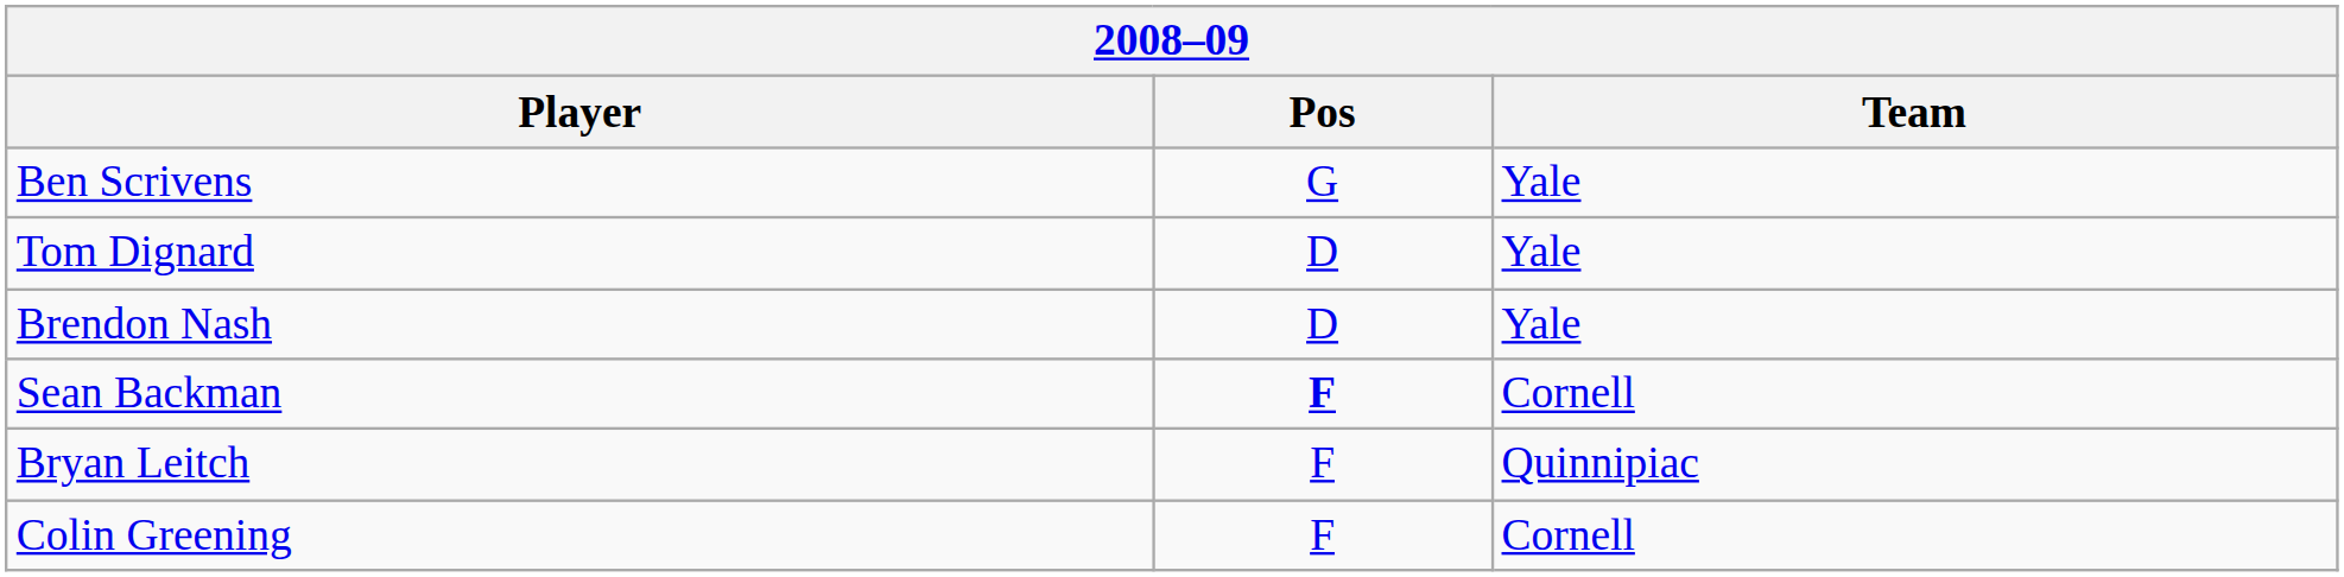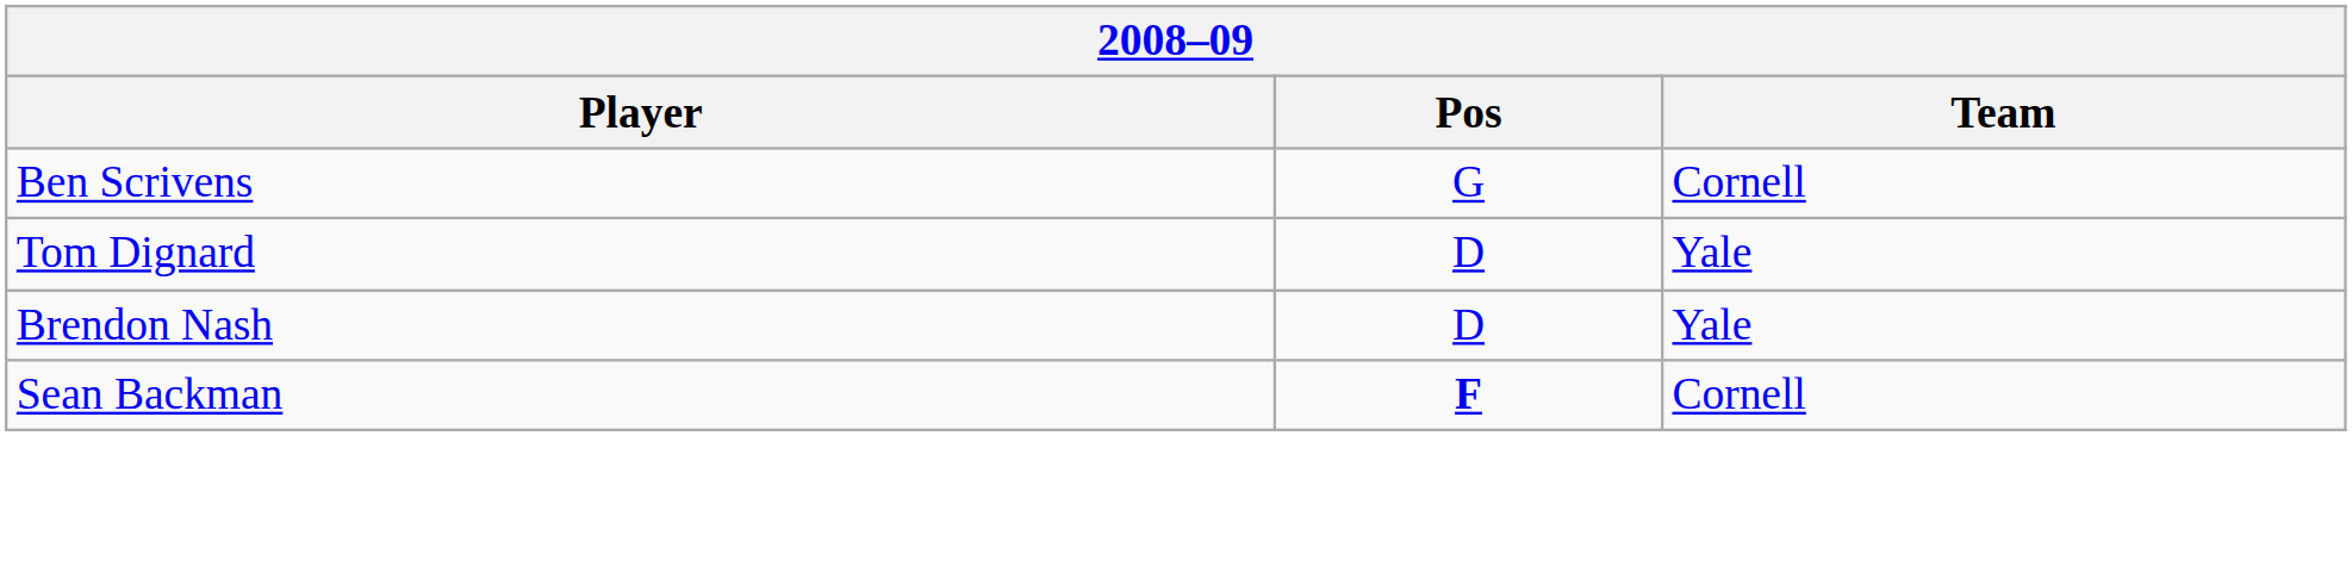 <table class="wikitable" width=95%>
 <tr>
 <th colspan=3><a href='#'>2008–09</a></th>
 </tr>
 <tr>
 <th>Player</th>
 <th>Pos</th>
 <th>Team</th>
 </tr>
 <tr>
 <td><a href='#'>Ben Scrivens</a></td>
 <td align=center><a href='#'>G</a></td>
-<td><a href='#'>Yale</a></td>
+<td><a href='#'>Cornell</a></td>
 </tr>
 <tr>
 <td><a href='#'>Tom Dignard</a></td>
 <td align=center><a href='#'>D</a></td>
 <td><a href='#'>Yale</a></td>
 </tr>
 <tr>
 <td><a href='#'>Brendon Nash</a></td>
 <td align=center><a href='#'>D</a></td>
 <td><a href='#'>Yale</a></td>
 </tr>
 <tr>
 <td><a href='#'>Sean Backman</a></td>
 <td align=center><strong><a href='#'>F</a></strong></td>
 <td><a href='#'>Cornell</a></td>
 </tr>
-<tr>
-<td><a href='#'>Bryan Leitch</a></td>
-<td align=center><a href='#'>F</a></td>
-<td><a href='#'>Quinnipiac</a></td>
-</tr>
-<tr>
-<td><a href='#'>Colin Greening</a></td>
-<td align=center><a href='#'>F</a></td>
-<td><a href='#'>Cornell</a></td>
-</tr>
 </table>
